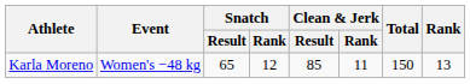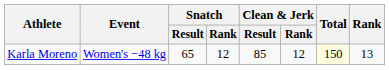 <table class=wikitable style="font-size:90%">
 <tr>
 <th rowspan="2">Athlete</th>
 <th rowspan="2">Event</th>
 <th colspan="2">Snatch</th>
 <th colspan="2">Clean & Jerk</th>
 <th rowspan="2">Total</th>
 <th rowspan="2">Rank</th>
 </tr>
 <tr style="font-size:95%">
 <th>Result</th>
 <th>Rank</th>
 <th>Result</th>
 <th>Rank</th>
 </tr>
 <tr align=center>
 <td align=left><a href='#'>Karla Moreno</a></td>
 <td align=left><a href='#'>Women's −48 kg</a></td>
 <td>65</td>
 <td>12</td>
 <td>85</td>
-<td>11</td>
-<td>150</td>
+<td>12</td>
+<td style="background: lightyellow;">150</td>
 <td>13</td>
 </tr>
 </table>
